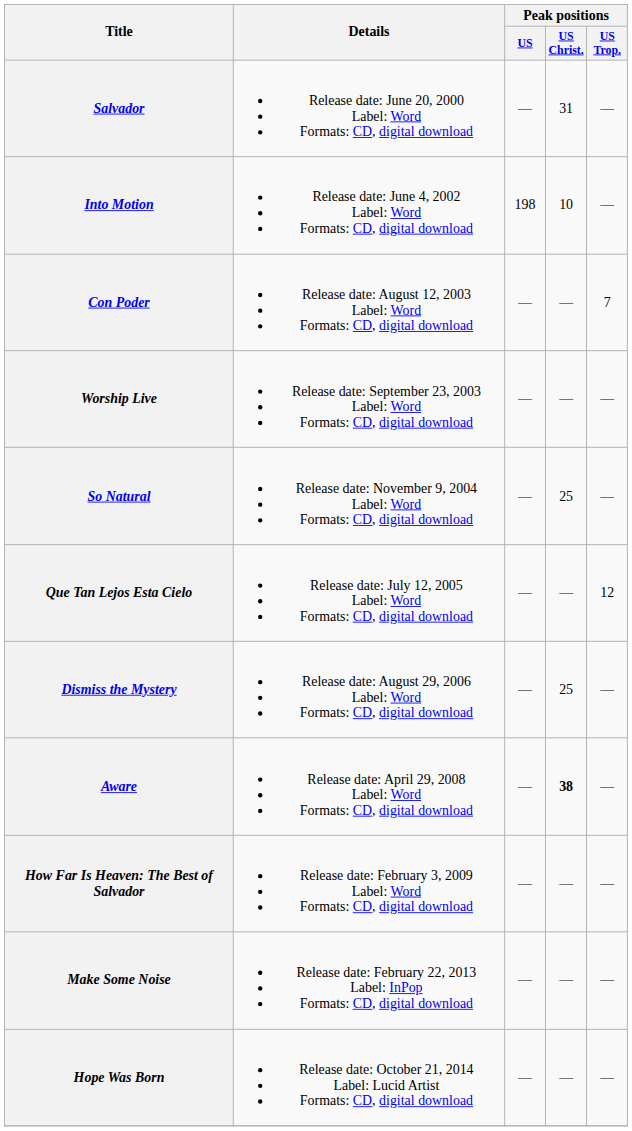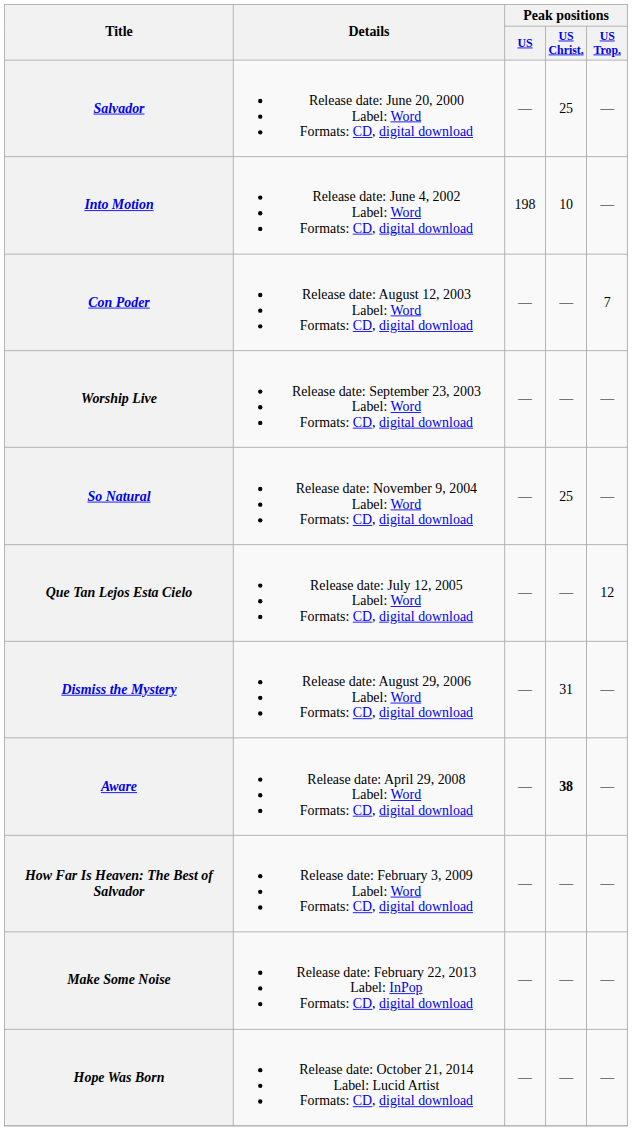 <table class="wikitable plainrowheaders" style="text-align:center;">
 <tr>
 <th scope="col" rowspan="2" style="width:16em;">Title</th>
 <th scope="col" rowspan="2" style="width:19em;">Details</th>
 <th scope="col" colspan="3">Peak positions</th>
 </tr>
 <tr>
 <th scope="col" style="width:3em;font-size:85%;"><a href='#'>US</a><br></th>
 <th scope="col" style="width:3em;font-size:85%;"><a href='#'>US Christ.</a><br></th>
 <th scope="col" style="width:3em;font-size:85%;"><a href='#'>US Trop.</a><br></th>
 </tr>
 <tr>
 <th scope="row"><em><a href='#'>Salvador</a></em></th>
 <td><br><ul><li>Release date: June 20, 2000</li><li>Label: <a href='#'>Word</a></li><li>Formats: <a href='#'>CD</a>, <a href='#'>digital download</a></li></ul></td>
 <td>—</td>
-<td>31</td>
+<td>25</td>
 <td>—</td>
 </tr>
 <tr>
 <th scope="row"><em><a href='#'>Into Motion</a></em></th>
 <td><br><ul><li>Release date: June 4, 2002</li><li>Label: <a href='#'>Word</a></li><li>Formats: <a href='#'>CD</a>, <a href='#'>digital download</a></li></ul></td>
 <td>198</td>
 <td>10</td>
 <td>—</td>
 </tr>
 <tr>
 <th scope="row"><em><a href='#'>Con Poder</a></em></th>
 <td><br><ul><li>Release date: August 12, 2003</li><li>Label: <a href='#'>Word</a></li><li>Formats: <a href='#'>CD</a>, <a href='#'>digital download</a></li></ul></td>
 <td>—</td>
 <td>—</td>
 <td>7</td>
 </tr>
 <tr>
 <th scope="row"><em>Worship Live</em></th>
 <td><br><ul><li>Release date: September 23, 2003</li><li>Label: <a href='#'>Word</a></li><li>Formats: <a href='#'>CD</a>, <a href='#'>digital download</a></li></ul></td>
 <td>—</td>
 <td>—</td>
 <td>—</td>
 </tr>
 <tr>
 <th scope="row"><em><a href='#'>So Natural</a></em></th>
 <td><br><ul><li>Release date: November 9, 2004</li><li>Label: <a href='#'>Word</a></li><li>Formats: <a href='#'>CD</a>, <a href='#'>digital download</a></li></ul></td>
 <td>—</td>
 <td>25</td>
 <td>—</td>
 </tr>
 <tr>
 <th scope="row"><em>Que Tan Lejos Esta Cielo</em></th>
 <td><br><ul><li>Release date: July 12, 2005</li><li>Label: <a href='#'>Word</a></li><li>Formats: <a href='#'>CD</a>, <a href='#'>digital download</a></li></ul></td>
 <td>—</td>
 <td>—</td>
 <td>12</td>
 </tr>
 <tr>
 <th scope="row"><em><a href='#'>Dismiss the Mystery</a></em></th>
 <td><br><ul><li>Release date: August 29, 2006</li><li>Label: <a href='#'>Word</a></li><li>Formats: <a href='#'>CD</a>, <a href='#'>digital download</a></li></ul></td>
 <td>—</td>
-<td>25</td>
+<td>31</td>
 <td>—</td>
 </tr>
 <tr>
 <th scope="row"><em><a href='#'>Aware</a></em></th>
 <td><br><ul><li>Release date: April 29, 2008</li><li>Label: <a href='#'>Word</a></li><li>Formats: <a href='#'>CD</a>, <a href='#'>digital download</a></li></ul></td>
 <td>—</td>
 <td><strong>38</strong></td>
 <td>—</td>
 </tr>
 <tr>
 <th scope="row"><em>How Far Is Heaven: The Best of Salvador</em></th>
 <td><br><ul><li>Release date: February 3, 2009</li><li>Label: <a href='#'>Word</a></li><li>Formats: <a href='#'>CD</a>, <a href='#'>digital download</a></li></ul></td>
 <td>—</td>
 <td>—</td>
 <td>—</td>
 </tr>
 <tr>
 <th scope="row"><em>Make Some Noise</em></th>
 <td><br><ul><li>Release date: February 22, 2013</li><li>Label: <a href='#'>InPop</a></li><li>Formats: <a href='#'>CD</a>, <a href='#'>digital download</a></li></ul></td>
 <td>—</td>
 <td>—</td>
 <td>—</td>
 </tr>
 <tr>
 <th scope="row"><em>Hope Was Born</em></th>
 <td><br><ul><li>Release date: October 21, 2014</li><li>Label: Lucid Artist</li><li>Formats: <a href='#'>CD</a>, <a href='#'>digital download</a></li></ul></td>
 <td>—</td>
 <td>—</td>
 <td>—</td>
 </tr>
 <tr>
 </tr>
 </table>
